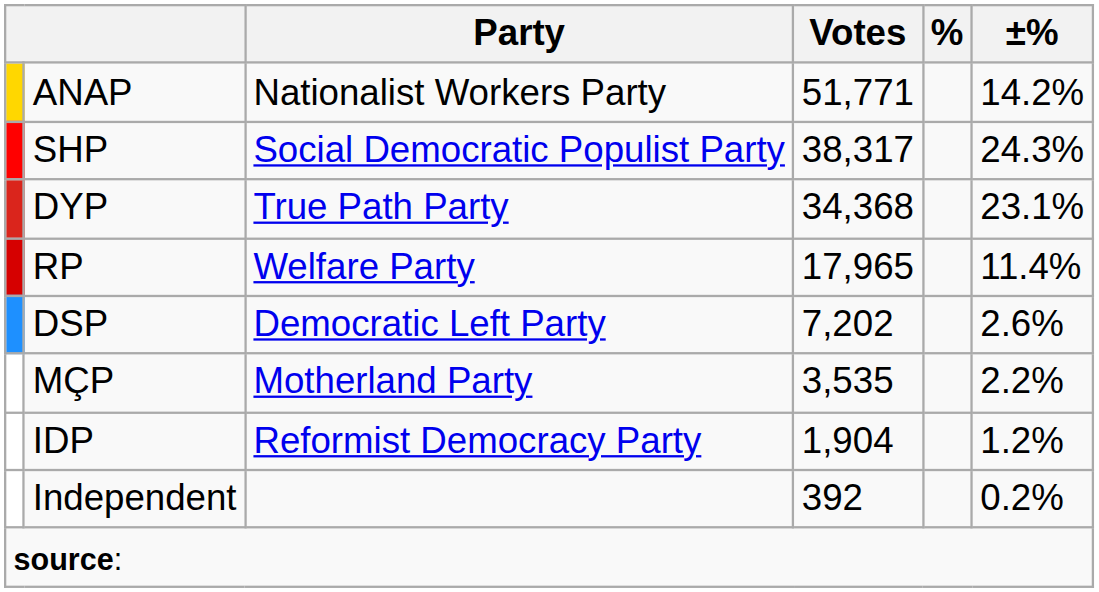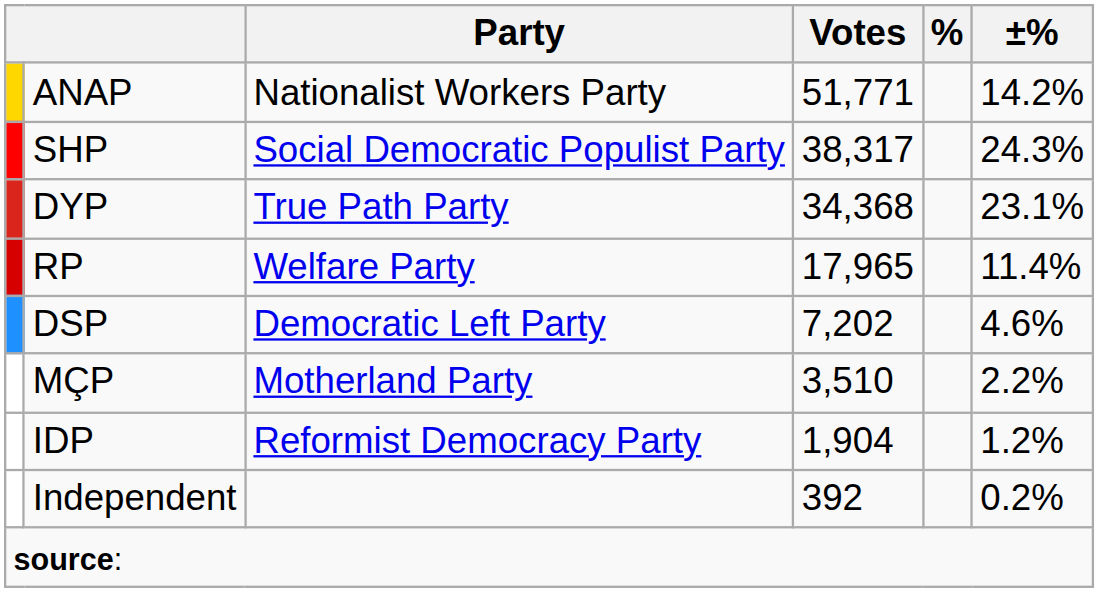 <table class="wikitable">
 <tr>
 <th colspan="2"></th>
 <th>Party</th>
 <th>Votes</th>
 <th>%</th>
 <th>±%</th>
 </tr>
 <tr align="left">
 <td bgcolor="#FFD700" width="1"></td>
 <td>ANAP</td>
 <td>Nationalist Workers Party</td>
 <td>51,771</td>
 <td></td>
 <td> 14.2%</td>
 </tr>
 <tr>
 <td bgcolor="#FF0000" width="1"></td>
 <td>SHP</td>
 <td><a href='#'>Social Democratic Populist Party</a></td>
 <td>38,317</td>
 <td></td>
 <td> 24.3%</td>
 </tr>
 <tr>
 <td bgcolor="#DA251C" width="1"></td>
 <td>DYP</td>
 <td><a href='#'>True Path Party</a></td>
 <td>34,368</td>
 <td></td>
 <td> 23.1%</td>
 </tr>
 <tr>
 <td bgcolor="#D60000" width="1"></td>
 <td>RP</td>
 <td><a href='#'>Welfare Party</a></td>
 <td>17,965</td>
 <td></td>
 <td> 11.4%</td>
 </tr>
 <tr>
 <td bgcolor="#1E90FF" width="1"></td>
 <td>DSP</td>
 <td><a href='#'>Democratic Left Party</a></td>
 <td>7,202</td>
 <td></td>
-<td> 2.6%</td>
+<td> 4.6%</td>
 </tr>
 <tr>
 <td bgcolor="#FFFFFF" width="1"></td>
 <td>MÇP</td>
 <td><a href='#'>Motherland Party</a></td>
-<td>3,535</td>
+<td>3,510</td>
 <td></td>
 <td> 2.2%</td>
 </tr>
 <tr>
 <td bgcolor="#FFFFFF" width="1"></td>
 <td>IDP</td>
 <td><a href='#'>Reformist Democracy Party</a></td>
 <td>1,904</td>
 <td></td>
 <td> 1.2%</td>
 </tr>
 <tr>
 <td bgcolor="#FFFFFF" width="1"></td>
 <td>Independent</td>
 <td></td>
 <td>392</td>
 <td></td>
 <td> 0.2%</td>
 </tr>
 <tr>
 <td colspan="9" align="left"><small><strong>source</strong>: </small></td>
 </tr>
 </table>
